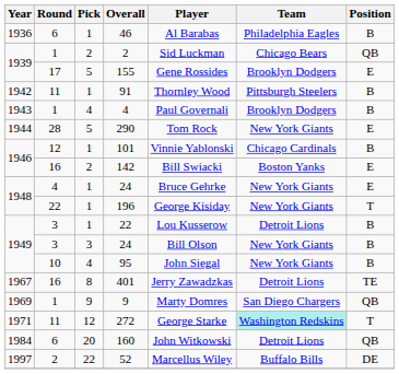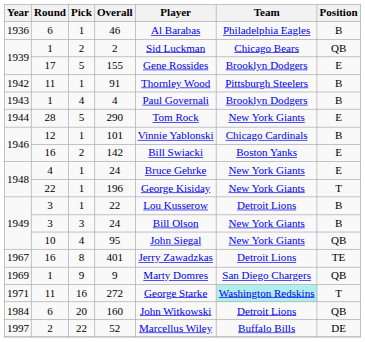 <table class="wikitable sortable" style="text-align: center;">
 <tr>
 <th>Year</th>
 <th>Round</th>
 <th>Pick</th>
 <th>Overall</th>
 <th>Player</th>
 <th>Team</th>
 <th>Position</th>
 </tr>
 <tr>
 <td>1936</td>
 <td>6</td>
 <td>1</td>
 <td>46</td>
 <td><a href='#'>Al Barabas</a></td>
 <td><a href='#'>Philadelphia Eagles</a></td>
 <td>B</td>
 </tr>
 <tr>
 <td rowspan="2">1939</td>
 <td>1</td>
 <td>2</td>
 <td>2</td>
 <td><a href='#'>Sid Luckman</a></td>
 <td><a href='#'>Chicago Bears</a></td>
 <td>QB</td>
 </tr>
 <tr>
 <td>17</td>
 <td>5</td>
 <td>155</td>
 <td><a href='#'>Gene Rossides</a></td>
 <td><a href='#'>Brooklyn Dodgers</a></td>
 <td>E</td>
 </tr>
 <tr>
 <td>1942</td>
 <td>11</td>
 <td>1</td>
 <td>91</td>
 <td><a href='#'>Thornley Wood</a></td>
 <td><a href='#'>Pittsburgh Steelers</a></td>
 <td>B</td>
 </tr>
 <tr>
 <td>1943</td>
 <td>1</td>
 <td>4</td>
 <td>4</td>
 <td><a href='#'>Paul Governali</a></td>
 <td><a href='#'>Brooklyn Dodgers</a></td>
 <td>B</td>
 </tr>
 <tr>
 <td>1944</td>
 <td>28</td>
 <td>5</td>
 <td>290</td>
 <td><a href='#'>Tom Rock</a></td>
 <td><a href='#'>New York Giants</a></td>
 <td>E</td>
 </tr>
 <tr>
 <td rowspan="2">1946</td>
 <td>12</td>
 <td>1</td>
 <td>101</td>
 <td><a href='#'>Vinnie Yablonski</a></td>
 <td><a href='#'>Chicago Cardinals</a></td>
 <td>B</td>
 </tr>
 <tr>
 <td>16</td>
 <td>2</td>
 <td>142</td>
 <td><a href='#'>Bill Swiacki</a></td>
 <td><a href='#'>Boston Yanks</a></td>
 <td>E</td>
 </tr>
 <tr>
 <td rowspan="2">1948</td>
 <td>4</td>
 <td>1</td>
 <td>24</td>
 <td><a href='#'>Bruce Gehrke</a></td>
 <td><a href='#'>New York Giants</a></td>
 <td>E</td>
 </tr>
 <tr>
 <td>22</td>
 <td>1</td>
 <td>196</td>
 <td><a href='#'>George Kisiday</a></td>
 <td><a href='#'>New York Giants</a></td>
 <td>T</td>
 </tr>
 <tr>
 <td rowspan="3">1949</td>
 <td>3</td>
 <td>1</td>
 <td>22</td>
 <td><a href='#'>Lou Kusserow</a></td>
 <td><a href='#'>Detroit Lions</a></td>
 <td>B</td>
 </tr>
 <tr>
 <td>3</td>
 <td>3</td>
 <td>24</td>
 <td><a href='#'>Bill Olson</a></td>
 <td><a href='#'>New York Giants</a></td>
 <td>B</td>
 </tr>
 <tr>
 <td>10</td>
 <td>4</td>
 <td>95</td>
 <td><a href='#'>John Siegal</a></td>
 <td><a href='#'>New York Giants</a></td>
-<td>B</td>
+<td>QB</td>
 </tr>
 <tr>
 <td>1967</td>
 <td>16</td>
 <td>8</td>
 <td>401</td>
 <td><a href='#'>Jerry Zawadzkas</a></td>
 <td><a href='#'>Detroit Lions</a></td>
 <td>TE</td>
 </tr>
 <tr>
 <td>1969</td>
 <td>1</td>
 <td>9</td>
 <td>9</td>
 <td><a href='#'>Marty Domres</a></td>
 <td><a href='#'>San Diego Chargers</a></td>
 <td>QB</td>
 </tr>
 <tr>
 <td>1971</td>
 <td>11</td>
-<td>12</td>
+<td>16</td>
 <td>272</td>
 <td><a href='#'>George Starke</a></td>
 <td style="background: paleturquoise;"><a href='#'>Washington Redskins</a></td>
 <td>T</td>
 </tr>
 <tr>
 <td>1984</td>
 <td>6</td>
 <td>20</td>
 <td>160</td>
 <td><a href='#'>John Witkowski</a></td>
 <td><a href='#'>Detroit Lions</a></td>
 <td>QB</td>
 </tr>
 <tr>
 <td>1997</td>
 <td>2</td>
 <td>22</td>
 <td>52</td>
 <td><a href='#'>Marcellus Wiley</a></td>
 <td><a href='#'>Buffalo Bills</a></td>
 <td>DE</td>
 </tr>
 <tr>
 </tr>
 </table>
